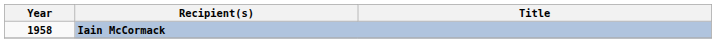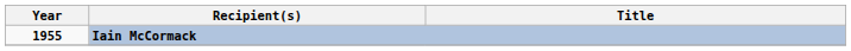 <table class="wikitable" width="70%">
 <tr>
 <th width=5%>Year</th>
 <th width=20%><strong>Recipient(s)</strong></th>
 <th width=25%><strong>Title</strong></th>
 </tr>
 <tr>
-<td style="text-align:center;"><strong>1958</strong></td>
+<td style="text-align:center;"><strong>1955</strong></td>
 <td colspan="2" style="background:#B0C4DE;"><strong>Iain McCormack</strong></td>
 </tr>
 <tr>
 </tr>
 </table>
